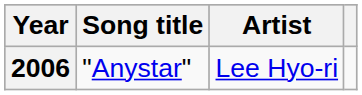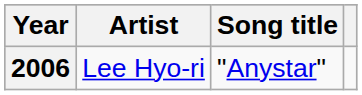 <table class="wikitable plainrowheaders">
 <tr>
 <th scope="col">Year</th>
+<th scope="col">Artist</th>
 <th scope="col">Song title</th>
-<th scope="col">Artist</th>
 <th scope="col" class="unsortable"></th>
 </tr>
 <tr>
 <th scope="row">2006</th>
+<td><a href='#'>Lee Hyo-ri</a></td>
 <td>"<a href='#'>Anystar</a>"</td>
-<td><a href='#'>Lee Hyo-ri</a></td>
 <td style="text-align:center"></td>
 </tr>
 </table>
